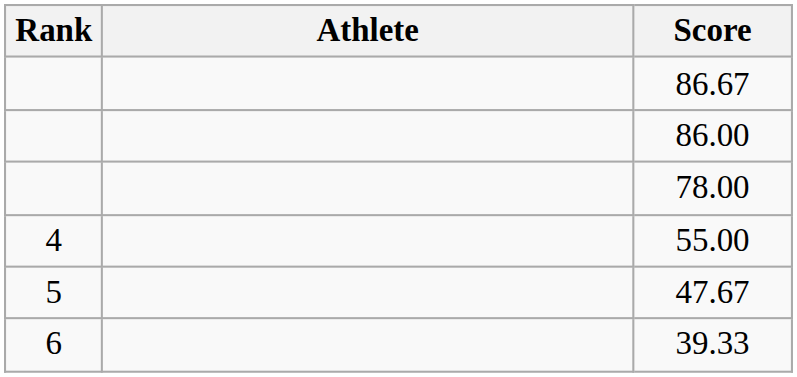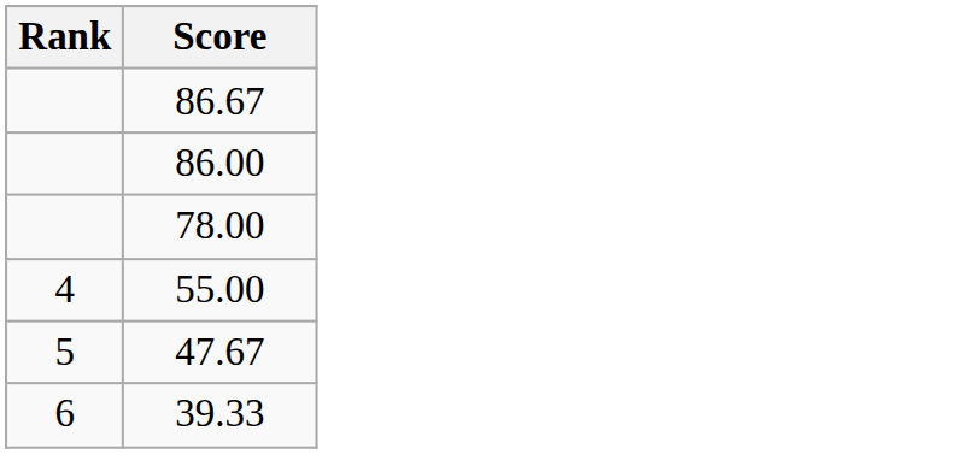 <table class=wikitable style="text-align:center">
 <tr>
 <th width=40>Rank</th>
-<th width=250>Athlete</th>
 <th width=70>Score</th>
 </tr>
 <tr>
 <td></td>
-<td align=left></td>
 <td>86.67</td>
 </tr>
 <tr>
 <td></td>
-<td align=left></td>
 <td>86.00</td>
 </tr>
 <tr>
 <td></td>
-<td align=left></td>
 <td>78.00</td>
 </tr>
 <tr>
 <td>4</td>
-<td align=left></td>
 <td>55.00</td>
 </tr>
 <tr>
 <td>5</td>
-<td align=left></td>
 <td>47.67</td>
 </tr>
 <tr>
 <td>6</td>
-<td align=left></td>
 <td>39.33</td>
 </tr>
 </table>
